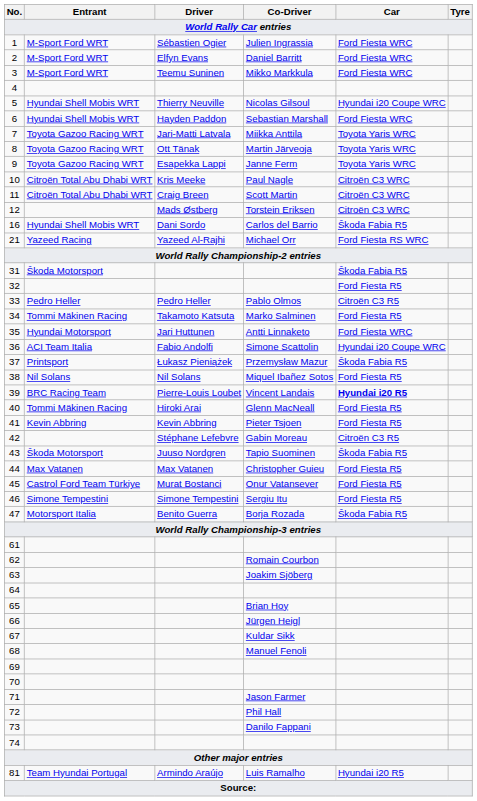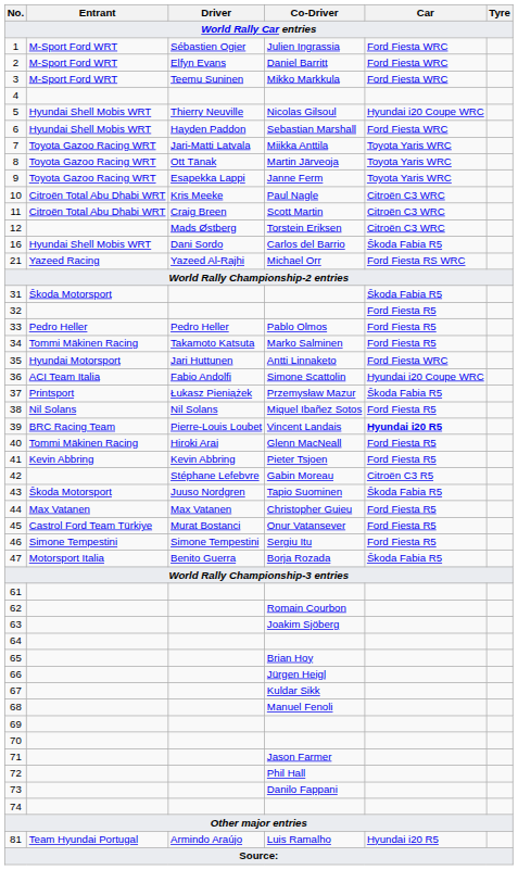 <table class="wikitable" style="font-size: 85%;">
 <tr>
 <th>No.</th>
 <th>Entrant</th>
 <th>Driver</th>
 <th>Co-Driver</th>
 <th>Car</th>
 <th>Tyre</th>
 </tr>
 <tr>
 <td style="background-color:#EAECF0; text-align:center" colspan="6"><strong><em><a href='#'>World Rally Car</a> entries</em></strong></td>
 </tr>
 <tr>
 <td align="center">1</td>
 <td> <a href='#'>M-Sport Ford WRT</a></td>
 <td> <a href='#'>Sébastien Ogier</a></td>
 <td> <a href='#'>Julien Ingrassia</a></td>
 <td><a href='#'>Ford Fiesta WRC</a></td>
 <td align="center"></td>
 </tr>
 <tr>
 <td align="center">2</td>
 <td> <a href='#'>M-Sport Ford WRT</a></td>
 <td> <a href='#'>Elfyn Evans</a></td>
 <td> <a href='#'>Daniel Barritt</a></td>
 <td><a href='#'>Ford Fiesta WRC</a></td>
 <td align="center"></td>
 </tr>
 <tr>
 <td align="center">3</td>
 <td> <a href='#'>M-Sport Ford WRT</a></td>
 <td> <a href='#'>Teemu Suninen</a></td>
 <td> <a href='#'>Mikko Markkula</a></td>
 <td><a href='#'>Ford Fiesta WRC</a></td>
 <td align="center"></td>
 </tr>
 <tr>
 <td align="center">4</td>
 <td></td>
 <td></td>
 <td></td>
 <td></td>
 <td align="center"></td>
 </tr>
 <tr>
 <td align="center">5</td>
 <td> <a href='#'>Hyundai Shell Mobis WRT</a></td>
 <td> <a href='#'>Thierry Neuville</a></td>
 <td> <a href='#'>Nicolas Gilsoul</a></td>
 <td><a href='#'>Hyundai i20 Coupe WRC</a></td>
 <td align="center"></td>
 </tr>
 <tr>
 <td align="center">6</td>
 <td> <a href='#'>Hyundai Shell Mobis WRT</a></td>
 <td> <a href='#'>Hayden Paddon</a></td>
 <td> <a href='#'>Sebastian Marshall</a></td>
 <td><a href='#'>Ford Fiesta WRC</a></td>
 <td align="center"></td>
 </tr>
 <tr>
 <td align="center">7</td>
 <td> <a href='#'>Toyota Gazoo Racing WRT</a></td>
 <td> <a href='#'>Jari-Matti Latvala</a></td>
 <td> <a href='#'>Miikka Anttila</a></td>
 <td><a href='#'>Toyota Yaris WRC</a></td>
 <td align="center"></td>
 </tr>
 <tr>
 <td align="center">8</td>
 <td> <a href='#'>Toyota Gazoo Racing WRT</a></td>
 <td> <a href='#'>Ott Tänak</a></td>
 <td> <a href='#'>Martin Järveoja</a></td>
 <td><a href='#'>Toyota Yaris WRC</a></td>
 <td align="center"></td>
 </tr>
 <tr>
 <td align="center">9</td>
 <td> <a href='#'>Toyota Gazoo Racing WRT</a></td>
 <td> <a href='#'>Esapekka Lappi</a></td>
 <td> <a href='#'>Janne Ferm</a></td>
 <td><a href='#'>Toyota Yaris WRC</a></td>
 <td align="center"></td>
 </tr>
 <tr>
 <td align="center">10</td>
 <td> <a href='#'>Citroën Total Abu Dhabi WRT</a></td>
 <td> <a href='#'>Kris Meeke</a></td>
 <td> <a href='#'>Paul Nagle</a></td>
 <td><a href='#'>Citroën C3 WRC</a></td>
 <td align="center"></td>
 </tr>
 <tr>
 <td align="center">11</td>
 <td> <a href='#'>Citroën Total Abu Dhabi WRT</a></td>
 <td> <a href='#'>Craig Breen</a></td>
 <td> <a href='#'>Scott Martin</a></td>
 <td><a href='#'>Citroën C3 WRC</a></td>
 <td align="center"></td>
 </tr>
 <tr>
 <td align="center">12</td>
 <td></td>
 <td> <a href='#'>Mads Østberg</a></td>
 <td> <a href='#'>Torstein Eriksen</a></td>
 <td><a href='#'>Citroën C3 WRC</a></td>
 <td align="center"></td>
 </tr>
 <tr>
 <td align="center">16</td>
 <td> <a href='#'>Hyundai Shell Mobis WRT</a></td>
 <td> <a href='#'>Dani Sordo</a></td>
 <td> <a href='#'>Carlos del Barrio</a></td>
 <td><a href='#'>Škoda Fabia R5</a></td>
 <td align="center"></td>
 </tr>
 <tr>
 <td align="center">21</td>
 <td> <a href='#'>Yazeed Racing</a></td>
 <td> <a href='#'>Yazeed Al-Rajhi</a></td>
 <td> <a href='#'>Michael Orr</a></td>
 <td><a href='#'>Ford Fiesta RS WRC</a></td>
 <td align="center"></td>
 </tr>
 <tr>
 <td style="background-color:#EAECF0; text-align:center" colspan="6"><strong><em>World Rally Championship-2 entries</em></strong></td>
 </tr>
 <tr>
 <td align="center">31</td>
 <td> <a href='#'>Škoda Motorsport</a></td>
 <td></td>
 <td></td>
 <td><a href='#'>Škoda Fabia R5</a></td>
 <td align="center"></td>
 </tr>
 <tr>
 <td align="center">32</td>
 <td></td>
 <td></td>
 <td></td>
 <td><a href='#'>Ford Fiesta R5</a></td>
 <td align="center"></td>
 </tr>
 <tr>
 <td align="center">33</td>
 <td> <a href='#'>Pedro Heller</a></td>
 <td> <a href='#'>Pedro Heller</a></td>
 <td> <a href='#'>Pablo Olmos</a></td>
-<td><a href='#'>Citroën C3 R5</a></td>
+<td><a href='#'>Ford Fiesta R5</a></td>
 <td align="center"></td>
 </tr>
 <tr>
 <td align="center">34</td>
 <td> <a href='#'>Tommi Mäkinen Racing</a></td>
 <td> <a href='#'>Takamoto Katsuta</a></td>
 <td> <a href='#'>Marko Salminen</a></td>
 <td><a href='#'>Ford Fiesta R5</a></td>
 <td align="center"></td>
 </tr>
 <tr>
 <td align="center">35</td>
 <td> <a href='#'>Hyundai Motorsport</a></td>
 <td> <a href='#'>Jari Huttunen</a></td>
 <td> <a href='#'>Antti Linnaketo</a></td>
 <td><a href='#'>Ford Fiesta WRC</a></td>
 <td align="center"></td>
 </tr>
 <tr>
 <td align="center">36</td>
 <td> <a href='#'>ACI Team Italia</a></td>
 <td> <a href='#'>Fabio Andolfi</a></td>
 <td> <a href='#'>Simone Scattolin</a></td>
 <td><a href='#'>Hyundai i20 Coupe WRC</a></td>
 <td align="center"></td>
 </tr>
 <tr>
 <td align="center">37</td>
 <td> <a href='#'>Printsport</a></td>
 <td> <a href='#'>Łukasz Pieniążek</a></td>
 <td> <a href='#'>Przemysław Mazur</a></td>
 <td><a href='#'>Škoda Fabia R5</a></td>
 <td align="center"></td>
 </tr>
 <tr>
 <td align="center">38</td>
 <td> <a href='#'>Nil Solans</a></td>
 <td> <a href='#'>Nil Solans</a></td>
 <td> <a href='#'>Miquel Ibañez Sotos</a></td>
 <td><a href='#'>Ford Fiesta R5</a></td>
 <td align="center"></td>
 </tr>
 <tr>
 <td align="center">39</td>
 <td> <a href='#'>BRC Racing Team</a></td>
 <td> <a href='#'>Pierre-Louis Loubet</a></td>
 <td> <a href='#'>Vincent Landais</a></td>
 <td><strong><a href='#'>Hyundai i20 R5</a></strong></td>
 <td align="center"></td>
 </tr>
 <tr>
 <td align="center">40</td>
 <td> <a href='#'>Tommi Mäkinen Racing</a></td>
 <td> <a href='#'>Hiroki Arai</a></td>
 <td> <a href='#'>Glenn MacNeall</a></td>
 <td><a href='#'>Ford Fiesta R5</a></td>
 <td align="center"></td>
 </tr>
 <tr>
 <td align="center">41</td>
 <td> <a href='#'>Kevin Abbring</a></td>
 <td> <a href='#'>Kevin Abbring</a></td>
 <td> <a href='#'>Pieter Tsjoen</a></td>
 <td><a href='#'>Ford Fiesta R5</a></td>
 <td align="center"></td>
 </tr>
 <tr>
 <td align="center">42</td>
 <td></td>
 <td> <a href='#'>Stéphane Lefebvre</a></td>
 <td> <a href='#'>Gabin Moreau</a></td>
 <td><a href='#'>Citroën C3 R5</a></td>
 <td align="center"></td>
 </tr>
 <tr>
 <td align="center">43</td>
 <td> <a href='#'>Škoda Motorsport</a></td>
 <td> <a href='#'>Juuso Nordgren</a></td>
 <td> <a href='#'>Tapio Suominen</a></td>
 <td><a href='#'>Škoda Fabia R5</a></td>
 <td align="center"></td>
 </tr>
 <tr>
 <td align="center">44</td>
 <td> <a href='#'>Max Vatanen</a></td>
 <td> <a href='#'>Max Vatanen</a></td>
 <td> <a href='#'>Christopher Guieu</a></td>
 <td><a href='#'>Ford Fiesta R5</a></td>
 <td align="center"></td>
 </tr>
 <tr>
 <td align="center">45</td>
 <td> <a href='#'>Castrol Ford Team Türkiye</a></td>
 <td> <a href='#'>Murat Bostanci</a></td>
 <td> <a href='#'>Onur Vatansever</a></td>
 <td><a href='#'>Ford Fiesta R5</a></td>
 <td align="center"></td>
 </tr>
 <tr>
 <td align="center">46</td>
 <td> <a href='#'>Simone Tempestini</a></td>
 <td> <a href='#'>Simone Tempestini</a></td>
 <td> <a href='#'>Sergiu Itu</a></td>
 <td><a href='#'>Ford Fiesta R5</a></td>
 <td align="center"></td>
 </tr>
 <tr>
 <td align="center">47</td>
 <td> <a href='#'>Motorsport Italia</a></td>
 <td> <a href='#'>Benito Guerra</a></td>
 <td> <a href='#'>Borja Rozada</a></td>
 <td><a href='#'>Škoda Fabia R5</a></td>
 <td align="center"></td>
 </tr>
 <tr>
 <td style="background-color:#EAECF0; text-align:center" colspan="6"><strong><em>World Rally Championship-3 entries</em></strong></td>
 </tr>
 <tr>
 <td align="center">61</td>
 <td></td>
 <td></td>
 <td></td>
 <td></td>
 <td align="center"></td>
 </tr>
 <tr>
 <td align="center">62</td>
 <td></td>
 <td></td>
 <td> <a href='#'>Romain Courbon</a></td>
 <td></td>
 <td align="center"></td>
 </tr>
 <tr>
 <td align="center">63</td>
 <td></td>
 <td></td>
 <td> <a href='#'>Joakim Sjöberg</a></td>
 <td></td>
 <td align="center"></td>
 </tr>
 <tr>
 <td align="center">64</td>
 <td></td>
 <td></td>
 <td></td>
 <td></td>
 <td align="center"></td>
 </tr>
 <tr>
 <td align="center">65</td>
 <td></td>
 <td></td>
 <td> <a href='#'>Brian Hoy</a></td>
 <td></td>
 <td align="center"></td>
 </tr>
 <tr>
 <td align="center">66</td>
 <td></td>
 <td></td>
 <td> <a href='#'>Jürgen Heigl</a></td>
 <td></td>
 <td align="center"></td>
 </tr>
 <tr>
 <td align="center">67</td>
 <td></td>
 <td></td>
 <td> <a href='#'>Kuldar Sikk</a></td>
 <td></td>
 <td align="center"></td>
 </tr>
 <tr>
 <td align="center">68</td>
 <td></td>
 <td></td>
 <td> <a href='#'>Manuel Fenoli</a></td>
 <td></td>
 <td align="center"></td>
 </tr>
 <tr>
 <td align="center">69</td>
 <td></td>
 <td></td>
 <td></td>
 <td></td>
 <td align="center"></td>
 </tr>
 <tr>
 <td align="center">70</td>
 <td></td>
 <td></td>
 <td></td>
 <td></td>
 <td align="center"></td>
 </tr>
 <tr>
 <td align="center">71</td>
 <td></td>
 <td></td>
 <td> <a href='#'>Jason Farmer</a></td>
 <td></td>
 <td align="center"></td>
 </tr>
 <tr>
 <td align="center">72</td>
 <td></td>
 <td></td>
 <td> <a href='#'>Phil Hall</a></td>
 <td></td>
 <td align="center"></td>
 </tr>
 <tr>
 <td align="center">73</td>
 <td></td>
 <td></td>
 <td> <a href='#'>Danilo Fappani</a></td>
 <td></td>
 <td align="center"></td>
 </tr>
 <tr>
 <td align="center">74</td>
 <td></td>
 <td></td>
 <td></td>
 <td></td>
 <td align="center"></td>
 </tr>
 <tr>
 <td style="background-color:#EAECF0; text-align:center" colspan="6"><strong><em>Other major entries</em></strong></td>
 </tr>
 <tr>
 <td align="center">81</td>
 <td> <a href='#'>Team Hyundai Portugal</a></td>
 <td> <a href='#'>Armindo Araújo</a></td>
 <td> <a href='#'>Luis Ramalho</a></td>
 <td><a href='#'>Hyundai i20 R5</a></td>
 <td align="center"></td>
 </tr>
 <tr>
 <td colspan="6" style="background-color:#EAECF0; text-align:center"><strong>Source:</strong></td>
 </tr>
 </table>
